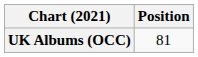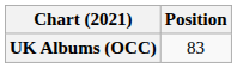 <table class="wikitable plainrowheaders" style="text-align:center">
 <tr>
 <th scope="col">Chart (2021)</th>
 <th scope="col">Position</th>
 </tr>
 <tr>
 <th scope="row">UK Albums (OCC)</th>
-<td>81</td>
+<td>83</td>
 </tr>
 </table>
